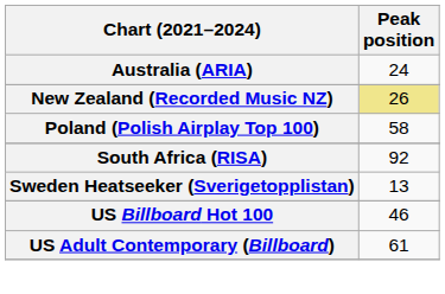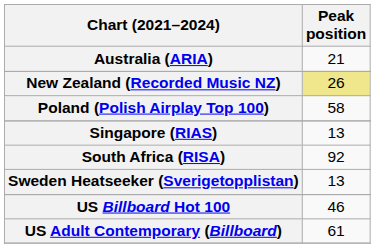 <table class="wikitable sortable plainrowheaders" style="text-align:center">
 <tr>
 <th scope="col">Chart (2021–2024)</th>
 <th scope="col">Peak<br>position</th>
 </tr>
 <tr>
 <th scope="row">Australia (<a href='#'>ARIA</a>)</th>
-<td>24</td>
+<td>21</td>
 </tr>
 <tr>
 </tr>
 <tr>
 </tr>
 <tr>
 </tr>
 <tr>
 </tr>
 <tr>
 </tr>
 <tr>
 <th scope="row">New Zealand (<a href='#'>Recorded Music NZ</a>)</th>
 <td style="background: khaki;">26</td>
 </tr>
 <tr>
 <th scope="row">Poland (<a href='#'>Polish Airplay Top 100</a>)</th>
 <td>58</td>
 </tr>
 <tr>
 </tr>
 <tr>
+<th scope="row">Singapore (<a href='#'>RIAS</a>)</th>
+<td>13</td>
+</tr>
+<tr>
 <th scope="row">South Africa (<a href='#'>RISA</a>)</th>
 <td>92</td>
 </tr>
 <tr>
 <th scope="row">Sweden Heatseeker (<a href='#'>Sverigetopplistan</a>)</th>
 <td>13</td>
 </tr>
 <tr>
 </tr>
 <tr>
 <th scope="row">US <a href='#'><em>Billboard</em> Hot 100</a></th>
 <td>46</td>
 </tr>
 <tr>
 <th scope="row">US <a href='#'>Adult Contemporary</a> (<em><a href='#'>Billboard</a></em>)</th>
 <td>61</td>
 </tr>
 <tr>
 </tr>
 </table>
